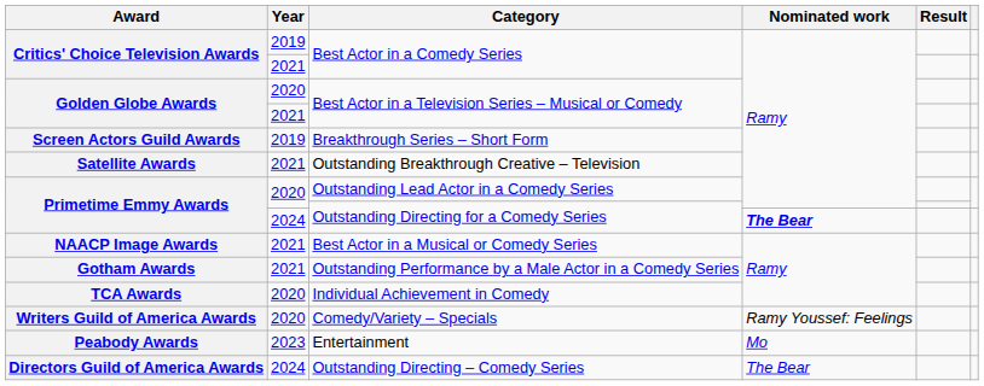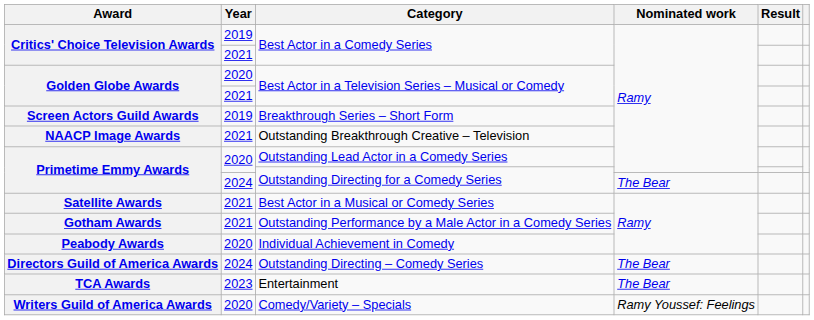 <table class="wikitable sortable plainrowheaders">
 <tr>
 <th scope="col">Award</th>
 <th scope="col">Year</th>
 <th scope="col">Category</th>
 <th scope="col">Nominated work</th>
 <th scope="col">Result</th>
 <th scope="col" class="unsortable"></th>
 </tr>
 <tr>
 <th rowspan="2" scope="row"><a href='#'>Critics' Choice Television Awards</a></th>
 <td><a href='#'>2019</a></td>
 <td rowspan="2"><a href='#'>Best Actor in a Comedy Series</a></td>
 <td rowspan="8"><em><a href='#'>Ramy</a></em></td>
 <td></td>
 <td></td>
 </tr>
 <tr>
 <td><a href='#'>2021</a></td>
 <td></td>
 <td></td>
 </tr>
 <tr>
 <th rowspan="2" scope="row"><a href='#'>Golden Globe Awards</a></th>
 <td><a href='#'>2020</a></td>
 <td rowspan="2"><a href='#'>Best Actor in a Television Series – Musical or Comedy</a></td>
 <td></td>
 <td></td>
 </tr>
 <tr>
 <td><a href='#'>2021</a></td>
 <td></td>
 <td></td>
 </tr>
 <tr>
 <th scope="row"><a href='#'>Screen Actors Guild Awards</a></th>
 <td><a href='#'>2019</a></td>
 <td><a href='#'>Breakthrough Series – Short Form</a></td>
 <td></td>
 <td></td>
 </tr>
 <tr>
-<th scope="row"><a href='#'>Satellite Awards</a></th>
+<th scope="row"><a href='#'>NAACP Image Awards</a></th>
 <td><a href='#'>2021</a></td>
 <td>Outstanding Breakthrough Creative – Television</td>
 <td></td>
 <td></td>
 </tr>
 <tr>
 <th rowspan="3" scope="row"><a href='#'>Primetime Emmy Awards</a></th>
 <td rowspan="2"><a href='#'>2020</a></td>
 <td><a href='#'>Outstanding Lead Actor in a Comedy Series</a></td>
 <td></td>
 <td rowspan="2"></td>
 </tr>
 <tr>
 <td rowspan="2"><a href='#'>Outstanding Directing for a Comedy Series</a></td>
 <td></td>
 </tr>
 <tr>
 <td><a href='#'>2024</a></td>
-<td><strong><em><a href='#'>The Bear</a></em> </strong></td>
+<td><em><a href='#'>The Bear</a></em> </td>
 <td></td>
 <td></td>
 </tr>
 <tr>
-<th scope="row"><a href='#'>NAACP Image Awards</a></th>
+<th scope="row"><a href='#'>Satellite Awards</a></th>
 <td><a href='#'>2021</a></td>
 <td><a href='#'>Best Actor in a Musical or Comedy Series</a></td>
 <td rowspan="3"><em><a href='#'>Ramy</a></em></td>
 <td></td>
 <td></td>
 </tr>
 <tr>
 <th scope="row"><a href='#'>Gotham Awards</a></th>
 <td><a href='#'>2021</a></td>
 <td><a href='#'>Outstanding Performance by a Male Actor in a Comedy Series</a></td>
 <td></td>
 <td></td>
 </tr>
 <tr>
-<th scope="row"><a href='#'>TCA Awards</a></th>
+<th scope="row"><a href='#'>Peabody Awards</a></th>
 <td><a href='#'>2020</a></td>
 <td><a href='#'>Individual Achievement in Comedy</a></td>
+<td></td>
+<td></td>
+</tr>
+<tr>
+<th scope="row"><a href='#'>Directors Guild of America Awards</a></th>
+<td><a href='#'>2024</a></td>
+<td><a href='#'>Outstanding Directing – Comedy Series</a></td>
+<td><em><a href='#'>The Bear</a></em> </td>
+<td></td>
+<td></td>
+</tr>
+<tr>
+<th scope="row"><a href='#'>TCA Awards</a></th>
+<td><a href='#'>2023</a></td>
+<td>Entertainment</td>
+<td><em><a href='#'>The Bear</a></em> </td>
 <td></td>
 <td></td>
 </tr>
 <tr>
 <th scope="row"><a href='#'>Writers Guild of America Awards</a></th>
 <td><a href='#'>2020</a></td>
 <td><a href='#'>Comedy/Variety – Specials</a></td>
 <td><em>Ramy Youssef: Feelings</em></td>
 <td></td>
 <td></td>
 </tr>
-<tr>
-<th scope="row"><a href='#'>Peabody Awards</a></th>
-<td><a href='#'>2023</a></td>
-<td>Entertainment</td>
-<td><em><a href='#'>Mo</a></em></td>
-<td></td>
-<td></td>
-</tr>
-<tr>
-<th scope="row"><a href='#'>Directors Guild of America Awards</a></th>
-<td><a href='#'>2024</a></td>
-<td><a href='#'>Outstanding Directing – Comedy Series</a></td>
-<td><em><a href='#'>The Bear</a></em> </td>
-<td></td>
-<td></td>
-</tr>
 </table>
